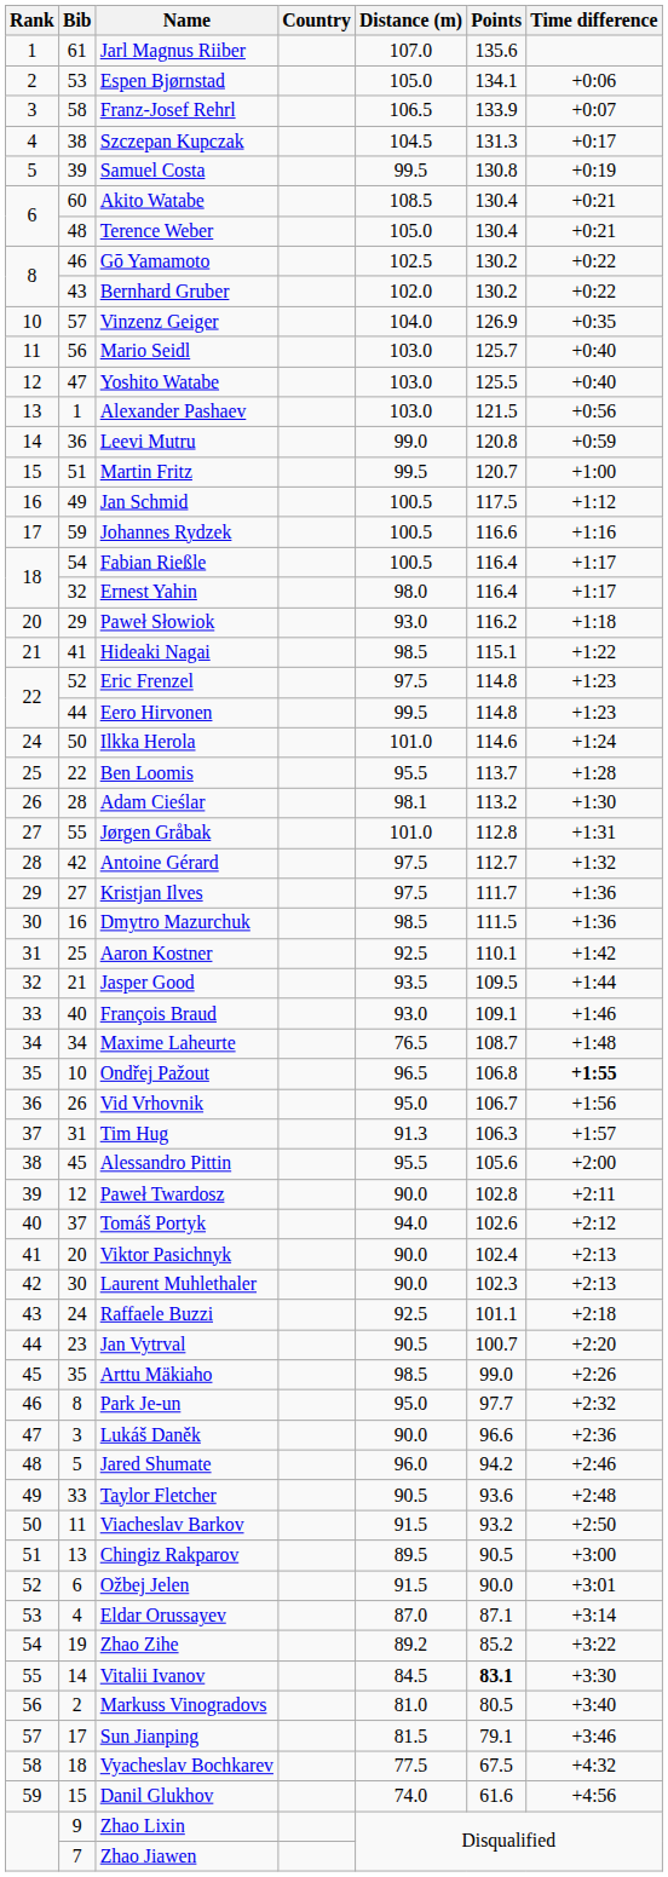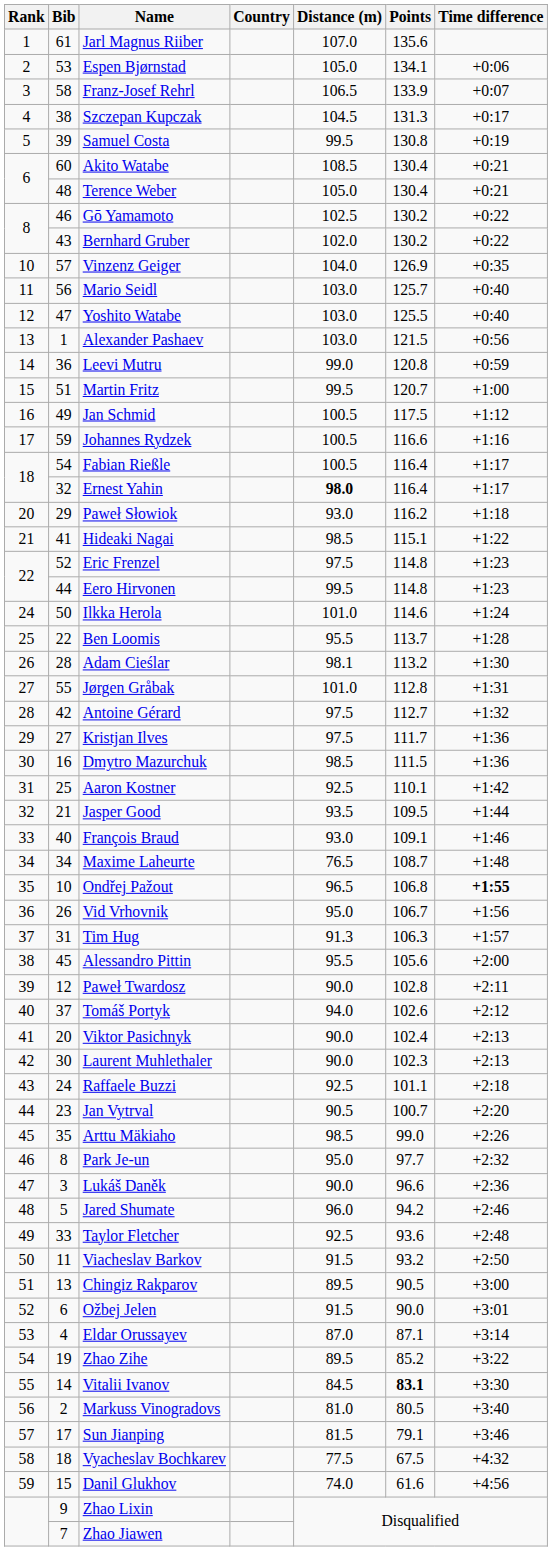 <table class="wikitable sortable" style="text-align:center">
 <tr>
 <th>Rank</th>
 <th>Bib</th>
 <th>Name</th>
 <th>Country</th>
 <th>Distance (m)</th>
 <th>Points</th>
 <th>Time difference</th>
 </tr>
 <tr>
 <td>1</td>
 <td>61</td>
 <td align=left><a href='#'>Jarl Magnus Riiber</a></td>
 <td align=left></td>
 <td>107.0</td>
 <td>135.6</td>
 <td></td>
 </tr>
 <tr>
 <td>2</td>
 <td>53</td>
 <td align=left><a href='#'>Espen Bjørnstad</a></td>
 <td align=left></td>
 <td>105.0</td>
 <td>134.1</td>
 <td>+0:06</td>
 </tr>
 <tr>
 <td>3</td>
 <td>58</td>
 <td align=left><a href='#'>Franz-Josef Rehrl</a></td>
 <td align=left></td>
 <td>106.5</td>
 <td>133.9</td>
 <td>+0:07</td>
 </tr>
 <tr>
 <td>4</td>
 <td>38</td>
 <td align=left><a href='#'>Szczepan Kupczak</a></td>
 <td align=left></td>
 <td>104.5</td>
 <td>131.3</td>
 <td>+0:17</td>
 </tr>
 <tr>
 <td>5</td>
 <td>39</td>
 <td align=left><a href='#'>Samuel Costa</a></td>
 <td align=left></td>
 <td>99.5</td>
 <td>130.8</td>
 <td>+0:19</td>
 </tr>
 <tr>
 <td rowspan=2>6</td>
 <td>60</td>
 <td align=left><a href='#'>Akito Watabe</a></td>
 <td align=left></td>
 <td>108.5</td>
 <td>130.4</td>
 <td>+0:21</td>
 </tr>
 <tr>
 <td>48</td>
 <td align=left><a href='#'>Terence Weber</a></td>
 <td align=left></td>
 <td>105.0</td>
 <td>130.4</td>
 <td>+0:21</td>
 </tr>
 <tr>
 <td rowspan=2>8</td>
 <td>46</td>
 <td align=left><a href='#'>Gō Yamamoto</a></td>
 <td align=left></td>
 <td>102.5</td>
 <td>130.2</td>
 <td>+0:22</td>
 </tr>
 <tr>
 <td>43</td>
 <td align=left><a href='#'>Bernhard Gruber</a></td>
 <td align=left></td>
 <td>102.0</td>
 <td>130.2</td>
 <td>+0:22</td>
 </tr>
 <tr>
 <td>10</td>
 <td>57</td>
 <td align=left><a href='#'>Vinzenz Geiger</a></td>
 <td align=left></td>
 <td>104.0</td>
 <td>126.9</td>
 <td>+0:35</td>
 </tr>
 <tr>
 <td>11</td>
 <td>56</td>
 <td align=left><a href='#'>Mario Seidl</a></td>
 <td align=left></td>
 <td>103.0</td>
 <td>125.7</td>
 <td>+0:40</td>
 </tr>
 <tr>
 <td>12</td>
 <td>47</td>
 <td align=left><a href='#'>Yoshito Watabe</a></td>
 <td align=left></td>
 <td>103.0</td>
 <td>125.5</td>
 <td>+0:40</td>
 </tr>
 <tr>
 <td>13</td>
 <td>1</td>
 <td align=left><a href='#'>Alexander Pashaev</a></td>
 <td align=left></td>
 <td>103.0</td>
 <td>121.5</td>
 <td>+0:56</td>
 </tr>
 <tr>
 <td>14</td>
 <td>36</td>
 <td align=left><a href='#'>Leevi Mutru</a></td>
 <td align=left></td>
 <td>99.0</td>
 <td>120.8</td>
 <td>+0:59</td>
 </tr>
 <tr>
 <td>15</td>
 <td>51</td>
 <td align=left><a href='#'>Martin Fritz</a></td>
 <td align=left></td>
 <td>99.5</td>
 <td>120.7</td>
 <td>+1:00</td>
 </tr>
 <tr>
 <td>16</td>
 <td>49</td>
 <td align=left><a href='#'>Jan Schmid</a></td>
 <td align=left></td>
 <td>100.5</td>
 <td>117.5</td>
 <td>+1:12</td>
 </tr>
 <tr>
 <td>17</td>
 <td>59</td>
 <td align=left><a href='#'>Johannes Rydzek</a></td>
 <td align=left></td>
 <td>100.5</td>
 <td>116.6</td>
 <td>+1:16</td>
 </tr>
 <tr>
 <td rowspan=2>18</td>
 <td>54</td>
 <td align=left><a href='#'>Fabian Rießle</a></td>
 <td align=left></td>
 <td>100.5</td>
 <td>116.4</td>
 <td>+1:17</td>
 </tr>
 <tr>
 <td>32</td>
 <td align=left><a href='#'>Ernest Yahin</a></td>
 <td align=left></td>
-<td>98.0</td>
+<td><strong>98.0</strong></td>
 <td>116.4</td>
 <td>+1:17</td>
 </tr>
 <tr>
 <td>20</td>
 <td>29</td>
 <td align=left><a href='#'>Paweł Słowiok</a></td>
 <td align=left></td>
 <td>93.0</td>
 <td>116.2</td>
 <td>+1:18</td>
 </tr>
 <tr>
 <td>21</td>
 <td>41</td>
 <td align=left><a href='#'>Hideaki Nagai</a></td>
 <td align=left></td>
 <td>98.5</td>
 <td>115.1</td>
 <td>+1:22</td>
 </tr>
 <tr>
 <td rowspan=2>22</td>
 <td>52</td>
 <td align=left><a href='#'>Eric Frenzel</a></td>
 <td align=left></td>
 <td>97.5</td>
 <td>114.8</td>
 <td>+1:23</td>
 </tr>
 <tr>
 <td>44</td>
 <td align=left><a href='#'>Eero Hirvonen</a></td>
 <td align=left></td>
 <td>99.5</td>
 <td>114.8</td>
 <td>+1:23</td>
 </tr>
 <tr>
 <td>24</td>
 <td>50</td>
 <td align=left><a href='#'>Ilkka Herola</a></td>
 <td align=left></td>
 <td>101.0</td>
 <td>114.6</td>
 <td>+1:24</td>
 </tr>
 <tr>
 <td>25</td>
 <td>22</td>
 <td align=left><a href='#'>Ben Loomis</a></td>
 <td align=left></td>
 <td>95.5</td>
 <td>113.7</td>
 <td>+1:28</td>
 </tr>
 <tr>
 <td>26</td>
 <td>28</td>
 <td align=left><a href='#'>Adam Cieślar</a></td>
 <td align=left></td>
 <td>98.1</td>
 <td>113.2</td>
 <td>+1:30</td>
 </tr>
 <tr>
 <td>27</td>
 <td>55</td>
 <td align=left><a href='#'>Jørgen Gråbak</a></td>
 <td align=left></td>
 <td>101.0</td>
 <td>112.8</td>
 <td>+1:31</td>
 </tr>
 <tr>
 <td>28</td>
 <td>42</td>
 <td align=left><a href='#'>Antoine Gérard</a></td>
 <td align=left></td>
 <td>97.5</td>
 <td>112.7</td>
 <td>+1:32</td>
 </tr>
 <tr>
 <td>29</td>
 <td>27</td>
 <td align=left><a href='#'>Kristjan Ilves</a></td>
 <td align=left></td>
 <td>97.5</td>
 <td>111.7</td>
 <td>+1:36</td>
 </tr>
 <tr>
 <td>30</td>
 <td>16</td>
 <td align=left><a href='#'>Dmytro Mazurchuk</a></td>
 <td align=left></td>
 <td>98.5</td>
 <td>111.5</td>
 <td>+1:36</td>
 </tr>
 <tr>
 <td>31</td>
 <td>25</td>
 <td align=left><a href='#'>Aaron Kostner</a></td>
 <td align=left></td>
 <td>92.5</td>
 <td>110.1</td>
 <td>+1:42</td>
 </tr>
 <tr>
 <td>32</td>
 <td>21</td>
 <td align=left><a href='#'>Jasper Good</a></td>
 <td align=left></td>
 <td>93.5</td>
 <td>109.5</td>
 <td>+1:44</td>
 </tr>
 <tr>
 <td>33</td>
 <td>40</td>
 <td align=left><a href='#'>François Braud</a></td>
 <td align=left></td>
 <td>93.0</td>
 <td>109.1</td>
 <td>+1:46</td>
 </tr>
 <tr>
 <td>34</td>
 <td>34</td>
 <td align=left><a href='#'>Maxime Laheurte</a></td>
 <td align=left></td>
 <td>76.5</td>
 <td>108.7</td>
 <td>+1:48</td>
 </tr>
 <tr>
 <td>35</td>
 <td>10</td>
 <td align=left><a href='#'>Ondřej Pažout</a></td>
 <td align=left></td>
 <td>96.5</td>
 <td>106.8</td>
 <td><strong>+1:55</strong></td>
 </tr>
 <tr>
 <td>36</td>
 <td>26</td>
 <td align=left><a href='#'>Vid Vrhovnik</a></td>
 <td align=left></td>
 <td>95.0</td>
 <td>106.7</td>
 <td>+1:56</td>
 </tr>
 <tr>
 <td>37</td>
 <td>31</td>
 <td align=left><a href='#'>Tim Hug</a></td>
 <td align=left></td>
 <td>91.3</td>
 <td>106.3</td>
 <td>+1:57</td>
 </tr>
 <tr>
 <td>38</td>
 <td>45</td>
 <td align=left><a href='#'>Alessandro Pittin</a></td>
 <td align=left></td>
 <td>95.5</td>
 <td>105.6</td>
 <td>+2:00</td>
 </tr>
 <tr>
 <td>39</td>
 <td>12</td>
 <td align=left><a href='#'>Paweł Twardosz</a></td>
 <td align=left></td>
 <td>90.0</td>
 <td>102.8</td>
 <td>+2:11</td>
 </tr>
 <tr>
 <td>40</td>
 <td>37</td>
 <td align=left><a href='#'>Tomáš Portyk</a></td>
 <td align=left></td>
 <td>94.0</td>
 <td>102.6</td>
 <td>+2:12</td>
 </tr>
 <tr>
 <td>41</td>
 <td>20</td>
 <td align=left><a href='#'>Viktor Pasichnyk</a></td>
 <td align=left></td>
 <td>90.0</td>
 <td>102.4</td>
 <td>+2:13</td>
 </tr>
 <tr>
 <td>42</td>
 <td>30</td>
 <td align=left><a href='#'>Laurent Muhlethaler</a></td>
 <td align=left></td>
 <td>90.0</td>
 <td>102.3</td>
 <td>+2:13</td>
 </tr>
 <tr>
 <td>43</td>
 <td>24</td>
 <td align=left><a href='#'>Raffaele Buzzi</a></td>
 <td align=left></td>
 <td>92.5</td>
 <td>101.1</td>
 <td>+2:18</td>
 </tr>
 <tr>
 <td>44</td>
 <td>23</td>
 <td align=left><a href='#'>Jan Vytrval</a></td>
 <td align=left></td>
 <td>90.5</td>
 <td>100.7</td>
 <td>+2:20</td>
 </tr>
 <tr>
 <td>45</td>
 <td>35</td>
 <td align=left><a href='#'>Arttu Mäkiaho</a></td>
 <td align=left></td>
 <td>98.5</td>
 <td>99.0</td>
 <td>+2:26</td>
 </tr>
 <tr>
 <td>46</td>
 <td>8</td>
 <td align=left><a href='#'>Park Je-un</a></td>
 <td align=left></td>
 <td>95.0</td>
 <td>97.7</td>
 <td>+2:32</td>
 </tr>
 <tr>
 <td>47</td>
 <td>3</td>
 <td align=left><a href='#'>Lukáš Daněk</a></td>
 <td align=left></td>
 <td>90.0</td>
 <td>96.6</td>
 <td>+2:36</td>
 </tr>
 <tr>
 <td>48</td>
 <td>5</td>
 <td align=left><a href='#'>Jared Shumate</a></td>
 <td align=left></td>
 <td>96.0</td>
 <td>94.2</td>
 <td>+2:46</td>
 </tr>
 <tr>
 <td>49</td>
 <td>33</td>
 <td align=left><a href='#'>Taylor Fletcher</a></td>
 <td align=left></td>
-<td>90.5</td>
+<td>92.5</td>
 <td>93.6</td>
 <td>+2:48</td>
 </tr>
 <tr>
 <td>50</td>
 <td>11</td>
 <td align=left><a href='#'>Viacheslav Barkov</a></td>
 <td align=left></td>
 <td>91.5</td>
 <td>93.2</td>
 <td>+2:50</td>
 </tr>
 <tr>
 <td>51</td>
 <td>13</td>
 <td align=left><a href='#'>Chingiz Rakparov</a></td>
 <td align=left></td>
 <td>89.5</td>
 <td>90.5</td>
 <td>+3:00</td>
 </tr>
 <tr>
 <td>52</td>
 <td>6</td>
 <td align=left><a href='#'>Ožbej Jelen</a></td>
 <td align=left></td>
 <td>91.5</td>
 <td>90.0</td>
 <td>+3:01</td>
 </tr>
 <tr>
 <td>53</td>
 <td>4</td>
 <td align=left><a href='#'>Eldar Orussayev</a></td>
 <td align=left></td>
 <td>87.0</td>
 <td>87.1</td>
 <td>+3:14</td>
 </tr>
 <tr>
 <td>54</td>
 <td>19</td>
 <td align=left><a href='#'>Zhao Zihe</a></td>
 <td align=left></td>
-<td>89.2</td>
+<td>89.5</td>
 <td>85.2</td>
 <td>+3:22</td>
 </tr>
 <tr>
 <td>55</td>
 <td>14</td>
 <td align=left><a href='#'>Vitalii Ivanov</a></td>
 <td align=left></td>
 <td>84.5</td>
 <td><strong>83.1</strong></td>
 <td>+3:30</td>
 </tr>
 <tr>
 <td>56</td>
 <td>2</td>
 <td align=left><a href='#'>Markuss Vinogradovs</a></td>
 <td align=left></td>
 <td>81.0</td>
 <td>80.5</td>
 <td>+3:40</td>
 </tr>
 <tr>
 <td>57</td>
 <td>17</td>
 <td align=left><a href='#'>Sun Jianping</a></td>
 <td align=left></td>
 <td>81.5</td>
 <td>79.1</td>
 <td>+3:46</td>
 </tr>
 <tr>
 <td>58</td>
 <td>18</td>
 <td align=left><a href='#'>Vyacheslav Bochkarev</a></td>
 <td align=left></td>
 <td>77.5</td>
 <td>67.5</td>
 <td>+4:32</td>
 </tr>
 <tr>
 <td>59</td>
 <td>15</td>
 <td align=left><a href='#'>Danil Glukhov</a></td>
 <td align=left></td>
 <td>74.0</td>
 <td>61.6</td>
 <td>+4:56</td>
 </tr>
 <tr>
 <td rowspan=2></td>
 <td>9</td>
 <td align=left><a href='#'>Zhao Lixin</a></td>
 <td align=left></td>
 <td colspan=3 rowspan=2>Disqualified</td>
 </tr>
 <tr>
 <td>7</td>
 <td align=left><a href='#'>Zhao Jiawen</a></td>
 <td align=left></td>
 </tr>
 </table>
